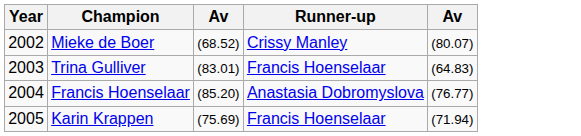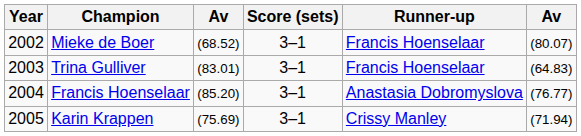 <table class="wikitable">
 <tr>
 <th>Year</th>
 <th>Champion</th>
 <th>Av</th>
+<th>Score (sets)</th>
 <th>Runner-up</th>
 <th>Av</th>
 </tr>
 <tr>
 <td>2002</td>
 <td> <a href='#'>Mieke de Boer</a></td>
 <td><small><span>(68.52)</span></small></td>
-<td> <a href='#'>Crissy Manley</a></td>
+<td style="text-align: center;">3–1</td>
+<td> <a href='#'>Francis Hoenselaar</a></td>
 <td><small><span>(80.07)</span></small></td>
 </tr>
 <tr>
 <td>2003</td>
 <td> <a href='#'>Trina Gulliver</a></td>
 <td><small><span>(83.01)</span></small></td>
+<td style="text-align: center;">3–1</td>
 <td> <a href='#'>Francis Hoenselaar</a></td>
 <td><small><span>(64.83)</span></small></td>
 </tr>
 <tr>
 <td>2004</td>
 <td> <a href='#'>Francis Hoenselaar</a></td>
 <td><small><span>(85.20)</span></small></td>
+<td style="text-align: center;">3–1</td>
 <td> <a href='#'>Anastasia Dobromyslova</a></td>
 <td><small><span>(76.77)</span></small></td>
 </tr>
 <tr>
 <td>2005</td>
 <td> <a href='#'>Karin Krappen</a></td>
 <td><small><span>(75.69)</span></small></td>
-<td> <a href='#'>Francis Hoenselaar</a></td>
+<td style="text-align: center;">3–1</td>
+<td> <a href='#'>Crissy Manley</a></td>
 <td><small><span>(71.94)</span></small></td>
 </tr>
 </table>
